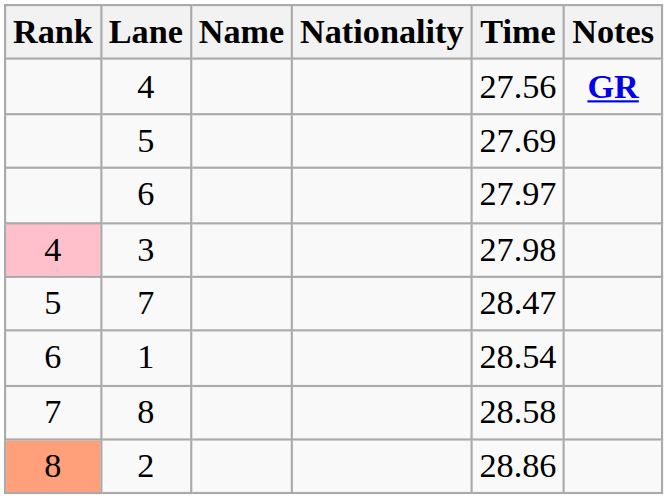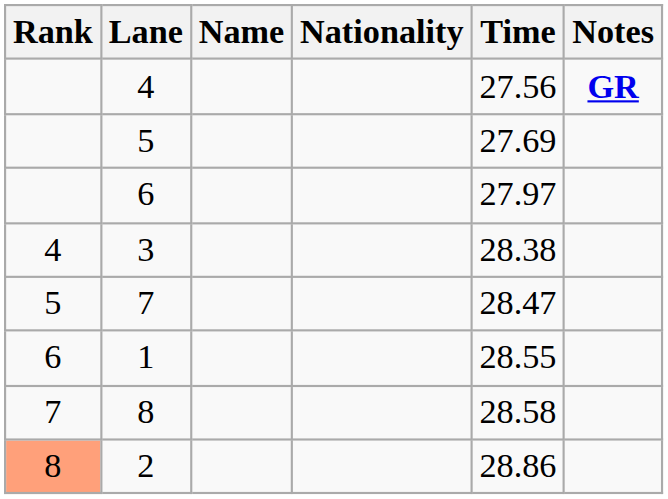 <table class="wikitable sortable" style="text-align:center">
 <tr>
 <th>Rank</th>
 <th>Lane</th>
 <th>Name</th>
 <th>Nationality</th>
 <th>Time</th>
 <th>Notes</th>
 </tr>
 <tr>
 <td></td>
 <td>4</td>
 <td align=left></td>
 <td align=left></td>
 <td>27.56</td>
 <td><strong><a href='#'>GR</a></strong></td>
 </tr>
 <tr>
 <td></td>
 <td>5</td>
 <td align=left></td>
 <td align=left></td>
 <td>27.69</td>
 <td></td>
 </tr>
 <tr>
 <td></td>
 <td>6</td>
 <td align=left></td>
 <td align=left></td>
 <td>27.97</td>
 <td></td>
 </tr>
 <tr>
-<td style="background: pink;">4</td>
+<td>4</td>
 <td>3</td>
 <td align=left></td>
 <td align=left></td>
-<td>27.98</td>
+<td>28.38</td>
 <td></td>
 </tr>
 <tr>
 <td>5</td>
 <td>7</td>
 <td align=left></td>
 <td align=left></td>
 <td>28.47</td>
 <td></td>
 </tr>
 <tr>
 <td>6</td>
 <td>1</td>
 <td align=left></td>
 <td align=left></td>
-<td>28.54</td>
+<td>28.55</td>
 <td></td>
 </tr>
 <tr>
 <td>7</td>
 <td>8</td>
 <td align=left></td>
 <td align=left></td>
 <td>28.58</td>
 <td></td>
 </tr>
 <tr>
 <td style="background: lightsalmon;">8</td>
 <td>2</td>
 <td align=left></td>
 <td align=left></td>
 <td>28.86</td>
 <td></td>
 </tr>
 </table>
